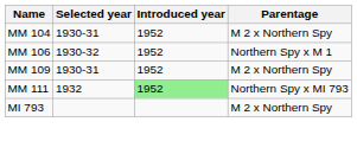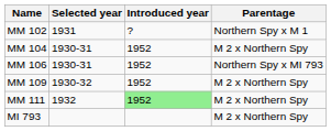 <table class="wikitable">
 <tr>
 <th>Name</th>
 <th>Selected year</th>
 <th>Introduced year</th>
 <th>Parentage</th>
+</tr>
+<tr>
+<td>MM 102</td>
+<td>1931</td>
+<td>?</td>
+<td>Northern Spy x M 1</td>
 </tr>
 <tr>
 <td>MM 104</td>
 <td>1930-31</td>
 <td>1952</td>
 <td>M 2 x Northern Spy</td>
 </tr>
 <tr>
 <td>MM 106</td>
-<td>1930-32</td>
+<td>1930-31</td>
 <td>1952</td>
-<td>Northern Spy x M 1</td>
+<td>Northern Spy x MI 793</td>
 </tr>
 <tr>
 <td>MM 109</td>
-<td>1930-31</td>
+<td>1930-32</td>
 <td>1952</td>
 <td>M 2 x Northern Spy</td>
 </tr>
 <tr>
 <td>MM 111</td>
 <td>1932</td>
 <td style="background: lightgreen;">1952</td>
-<td>Northern Spy x MI 793</td>
+<td>M 2 x Northern Spy</td>
 </tr>
 <tr>
 <td>MI 793</td>
 <td></td>
 <td></td>
 <td>M 2 x Northern Spy</td>
 </tr>
 </table>
